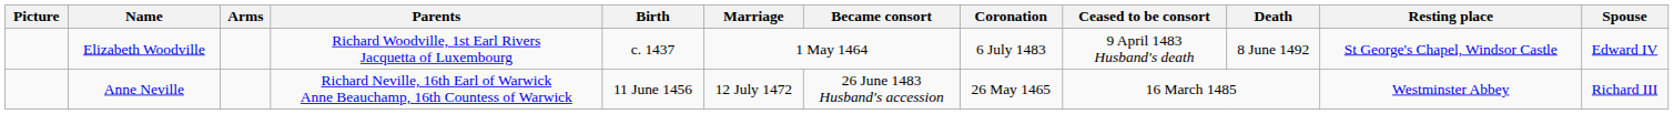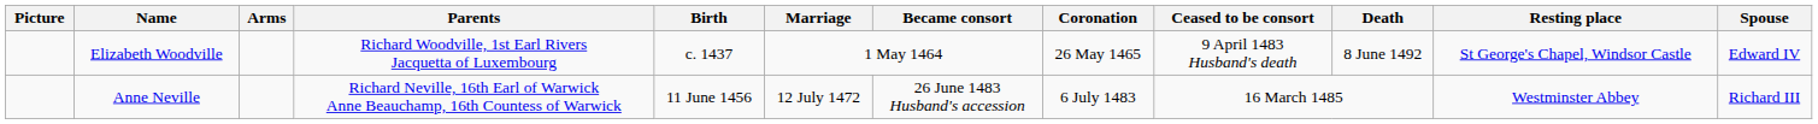 <table width=90% class="wikitable" style="text-align:center;">
 <tr>
 <th>Picture</th>
 <th>Name</th>
 <th>Arms</th>
 <th>Parents</th>
 <th>Birth</th>
 <th>Marriage</th>
 <th>Became consort</th>
 <th>Coronation</th>
 <th>Ceased to be consort</th>
 <th>Death</th>
 <th>Resting place</th>
 <th>Spouse</th>
 </tr>
 <tr>
 <td></td>
 <td><a href='#'>Elizabeth Woodville</a></td>
 <td></td>
 <td><a href='#'>Richard Woodville, 1st Earl Rivers</a> <br> <a href='#'>Jacquetta of Luxembourg</a></td>
 <td>c. 1437</td>
 <td colspan="2">1 May 1464</td>
-<td>6 July 1483</td>
+<td>26 May 1465</td>
 <td>9 April 1483<br><em>Husband's death</em></td>
 <td>8 June 1492</td>
 <td><a href='#'>St George's Chapel, Windsor Castle</a></td>
 <td><a href='#'>Edward IV</a></td>
 </tr>
 <tr>
 <td></td>
 <td><a href='#'>Anne Neville</a></td>
 <td></td>
 <td><a href='#'>Richard Neville, 16th Earl of Warwick</a> <br> <a href='#'>Anne Beauchamp, 16th Countess of Warwick</a></td>
 <td>11 June 1456</td>
 <td>12 July 1472</td>
 <td>26 June 1483<br><em>Husband's accession</em></td>
-<td>26 May 1465</td>
+<td>6 July 1483</td>
 <td colspan="2">16 March 1485</td>
 <td><a href='#'>Westminster Abbey</a></td>
 <td><a href='#'>Richard III</a></td>
 </tr>
 </table>
